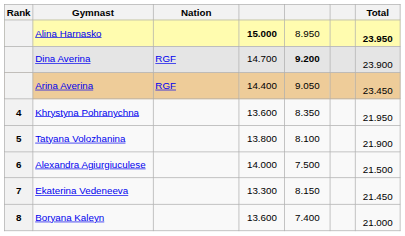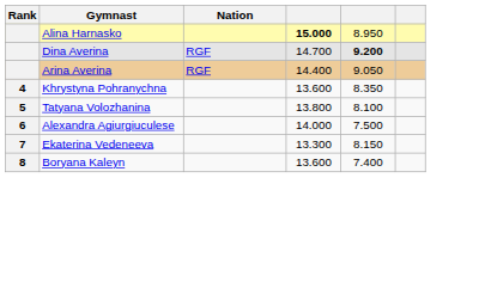 <table class="wikitable sortable" style="text-align:center; font-size:90%">
 <tr>
 <th scope="col" style="width:20px;">Rank</th>
 <th ! scope="col" style="width:170px;">Gymnast</th>
 <th ! scope="col" style="width:120px;">Nation</th>
 <th ! scope="col" style="width:60px;"></th>
 <th ! scope="col" style="width:60px;"></th>
 <th ! scope="col" style="width:30px;"></th>
-<th ! scope="col" style="width:60px;">Total</th>
 </tr>
 <tr bgcolor=fffcaf>
 <th scope=row></th>
 <td align=left><a href='#'>Alina Harnasko</a></td>
 <td style="text-align:left;"></td>
 <td><strong>15.000</strong></td>
 <td>8.950</td>
 <td></td>
-<td><br><strong>23.950</strong></td>
 </tr>
 <tr bgcolor=e5e5e5>
 <th scope=row></th>
 <td align=left><a href='#'>Dina Averina</a></td>
 <td style="text-align:left;"><a href='#'>RGF</a></td>
 <td>14.700</td>
 <td><strong>9.200</strong></td>
 <td></td>
-<td><br>23.900</td>
 </tr>
 <tr bgcolor=eecc99>
 <th scope=row></th>
 <td align=left><a href='#'>Arina Averina</a></td>
 <td style="text-align:left;"><a href='#'>RGF</a></td>
 <td>14.400</td>
 <td>9.050</td>
 <td></td>
-<td><br>23.450</td>
 </tr>
 <tr>
 <th scope=row>4</th>
 <td align=left><a href='#'>Khrystyna Pohranychna</a></td>
 <td style="text-align:left;"></td>
 <td>13.600</td>
 <td>8.350</td>
 <td></td>
-<td><br>21.950</td>
 </tr>
 <tr>
 <th scope=row>5</th>
 <td align=left><a href='#'>Tatyana Volozhanina</a></td>
 <td style="text-align:left;"></td>
 <td>13.800</td>
 <td>8.100</td>
 <td></td>
-<td><br>21.900</td>
 </tr>
 <tr>
 <th scope=row>6</th>
 <td align=left><a href='#'>Alexandra Agiurgiuculese</a></td>
 <td style="text-align:left;"></td>
 <td>14.000</td>
 <td>7.500</td>
 <td></td>
-<td><br>21.500</td>
 </tr>
 <tr>
 <th scope=row>7</th>
 <td align=left><a href='#'>Ekaterina Vedeneeva</a></td>
 <td style="text-align:left;"></td>
 <td>13.300</td>
 <td>8.150</td>
 <td></td>
-<td><br>21.450</td>
 </tr>
 <tr>
 <th scope=row>8</th>
 <td align=left><a href='#'>Boryana Kaleyn</a></td>
 <td style="text-align:left;"></td>
 <td>13.600</td>
 <td>7.400</td>
 <td></td>
-<td><br>21.000</td>
 </tr>
 </table>
